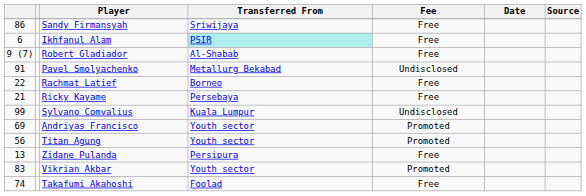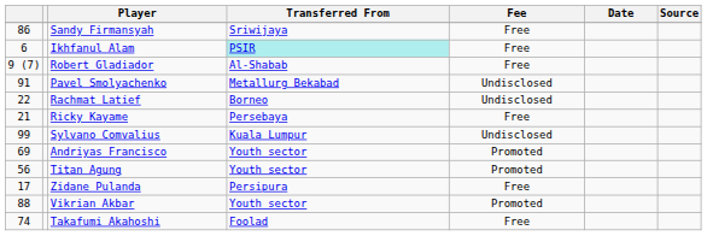 <table class="wikitable plainrowheaders sortable" style="font-size:95%">
 <tr>
 <th></th>
 <th></th>
 <th scope="col" style="width:200px;"><strong>Player</strong></th>
 <th scope="col" style="width:250px;"><strong>Transferred From</strong></th>
 <th scope="col" style="width:150px;"><strong>Fee</strong></th>
 <th scope="col" style="width:78px;"><strong>Date</strong></th>
 <th><strong>Source</strong></th>
 </tr>
 <tr>
 </tr>
 <tr>
 <td align=center>86</td>
 <td align=center></td>
 <td> <a href='#'>Sandy Firmansyah</a></td>
 <td> <a href='#'>Sriwijaya</a></td>
 <td align=center>Free</td>
 <td align=center></td>
 <td></td>
 </tr>
 <tr>
 <td align=center>6</td>
 <td align=center></td>
 <td> <a href='#'>Ikhfanul Alam</a></td>
 <td style="background: paleturquoise;"> <a href='#'>PSIR</a></td>
 <td align=center>Free</td>
 <td align=center></td>
 <td align=center></td>
 </tr>
 <tr>
 <td align=center>9 (7)</td>
 <td align=center></td>
 <td> <a href='#'>Robert Gladiador</a></td>
 <td> <a href='#'>Al-Shabab</a></td>
 <td align=center>Free</td>
 <td align=center></td>
 <td></td>
 </tr>
 <tr>
 <td align=center>91</td>
 <td align=center></td>
 <td> <a href='#'>Pavel Smolyachenko</a></td>
 <td> <a href='#'>Metallurg Bekabad</a></td>
 <td align=center>Undisclosed</td>
 <td align=center></td>
 <td></td>
 </tr>
 <tr>
 <td align=center>22</td>
 <td align=center></td>
 <td> <a href='#'>Rachmat Latief</a></td>
 <td> <a href='#'>Borneo</a></td>
-<td align=center>Free</td>
+<td align=center>Undisclosed</td>
 <td align=center></td>
 <td align=center></td>
 </tr>
 <tr>
 <td align=center>21</td>
 <td align=center></td>
 <td> <a href='#'>Ricky Kayame</a></td>
 <td> <a href='#'>Persebaya</a></td>
 <td align=center>Free</td>
 <td align=center></td>
 <td align=center></td>
 </tr>
 <tr>
 <td align=center>99</td>
 <td align=center></td>
 <td> <a href='#'>Sylvano Comvalius</a></td>
 <td> <a href='#'>Kuala Lumpur</a></td>
 <td align=center>Undisclosed</td>
 <td align=center></td>
 <td align=center></td>
 </tr>
 <tr>
 <td align=center>69</td>
 <td align=center></td>
 <td> <a href='#'>Andriyas Francisco</a></td>
 <td><a href='#'>Youth sector</a></td>
 <td align=center>Promoted</td>
 <td align=center></td>
 <td></td>
 </tr>
 <tr>
 <td align=center>56</td>
 <td align=center></td>
 <td> <a href='#'>Titan Agung</a></td>
 <td><a href='#'>Youth sector</a></td>
 <td align=center>Promoted</td>
 <td align=center></td>
 <td></td>
 </tr>
 <tr>
-<td align=center>13</td>
+<td align=center>17</td>
 <td align=center></td>
 <td> <a href='#'>Zidane Pulanda</a></td>
 <td> <a href='#'>Persipura</a></td>
 <td align=center>Free</td>
 <td align=center></td>
 <td align=center></td>
 </tr>
 <tr>
-<td align=center>83</td>
+<td align=center>88</td>
 <td align=center></td>
 <td> <a href='#'>Vikrian Akbar</a></td>
 <td><a href='#'>Youth sector</a></td>
 <td align=center>Promoted</td>
 <td align=center></td>
 <td></td>
 </tr>
 <tr>
 <td align=center>74</td>
 <td align=center></td>
 <td> <a href='#'>Takafumi Akahoshi</a></td>
 <td> <a href='#'>Foolad</a></td>
 <td align=center>Free</td>
 <td align=center></td>
 <td align=center></td>
 </tr>
 </table>
